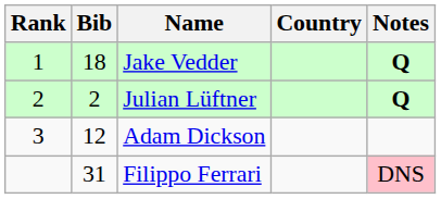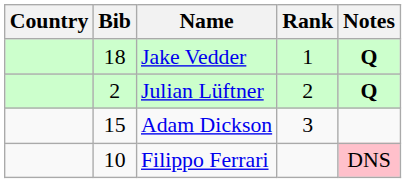 <table class="wikitable" style="text-align:center;">
 <tr>
-<th>Rank</th>
+<th>Country</th>
 <th>Bib</th>
 <th>Name</th>
-<th>Country</th>
+<th>Rank</th>
 <th>Notes</th>
 </tr>
 <tr bgcolor=ccffcc>
-<td>1</td>
+<td align=left></td>
 <td>18</td>
 <td align=left><a href='#'>Jake Vedder</a></td>
-<td align=left></td>
+<td>1</td>
 <td><strong>Q</strong></td>
 </tr>
 <tr bgcolor=ccffcc>
-<td>2</td>
+<td align=left></td>
 <td>2</td>
 <td align=left><a href='#'>Julian Lüftner</a></td>
-<td align=left></td>
+<td>2</td>
 <td><strong>Q</strong></td>
 </tr>
 <tr>
+<td align=left></td>
+<td>15</td>
+<td align=left><a href='#'>Adam Dickson</a></td>
 <td>3</td>
-<td>12</td>
-<td align=left><a href='#'>Adam Dickson</a></td>
-<td align=left></td>
 <td></td>
 </tr>
 <tr>
+<td align=left></td>
+<td>10</td>
+<td align=left><a href='#'>Filippo Ferrari</a></td>
 <td></td>
-<td>31</td>
-<td align=left><a href='#'>Filippo Ferrari</a></td>
-<td align=left></td>
 <td style="background: pink;">DNS</td>
 </tr>
 </table>
